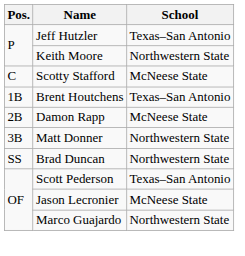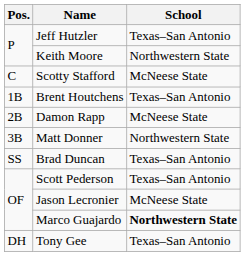 <table class=wikitable>
 <tr>
 <th>Pos.</th>
 <th>Name</th>
 <th>School</th>
 </tr>
 <tr>
 <td rowspan=2>P</td>
 <td>Jeff Hutzler</td>
 <td>Texas–San Antonio</td>
 </tr>
 <tr>
 <td>Keith Moore</td>
 <td>Northwestern State</td>
 </tr>
 <tr>
 <td>C</td>
 <td>Scotty Stafford</td>
 <td>McNeese State</td>
 </tr>
 <tr>
 <td>1B</td>
 <td>Brent Houtchens</td>
 <td>Texas–San Antonio</td>
 </tr>
 <tr>
 <td>2B</td>
 <td>Damon Rapp</td>
 <td>McNeese State</td>
 </tr>
 <tr>
 <td>3B</td>
 <td>Matt Donner</td>
 <td>Northwestern State</td>
 </tr>
 <tr>
 <td>SS</td>
 <td>Brad Duncan</td>
-<td>Northwestern State</td>
+<td>Texas–San Antonio</td>
 </tr>
 <tr>
 <td rowspan=3>OF</td>
 <td>Scott Pederson</td>
 <td>Texas–San Antonio</td>
 </tr>
 <tr>
 <td>Jason Lecronier</td>
 <td>McNeese State</td>
 </tr>
 <tr>
 <td>Marco Guajardo</td>
-<td>Northwestern State</td>
+<td><strong>Northwestern State</strong></td>
+</tr>
+<tr>
+<td>DH</td>
+<td>Tony Gee</td>
+<td>Texas–San Antonio</td>
 </tr>
 </table>
